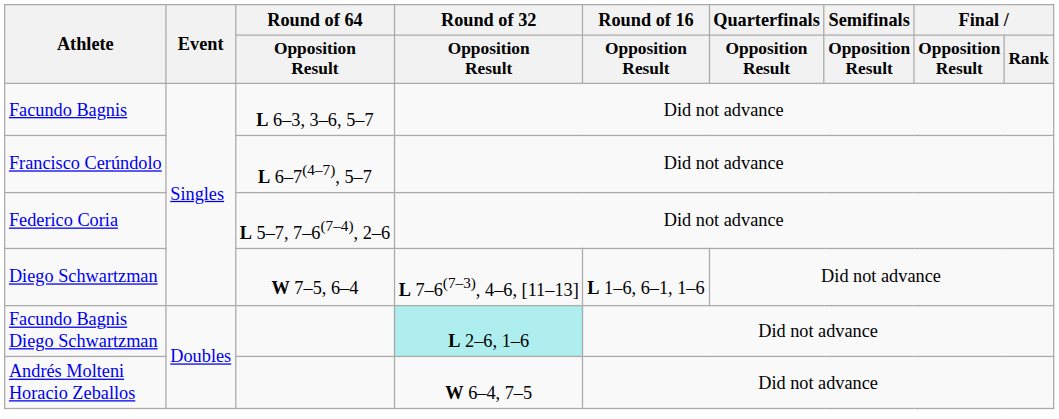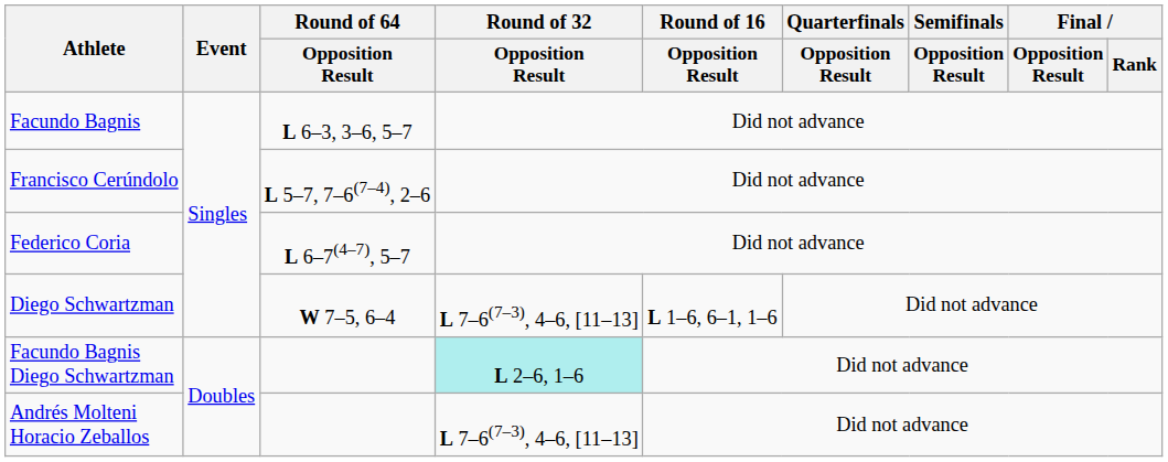 <table class="wikitable" style="font-size:90%;">
 <tr>
 <th rowspan=2>Athlete</th>
 <th rowspan=2>Event</th>
 <th>Round of 64</th>
 <th>Round of 32</th>
 <th>Round of 16</th>
 <th>Quarterfinals</th>
 <th>Semifinals</th>
 <th colspan=2>Final / </th>
 </tr>
 <tr style="font-size:95%">
 <th>Opposition<br>Result</th>
 <th>Opposition<br>Result</th>
 <th>Opposition<br>Result</th>
 <th>Opposition<br>Result</th>
 <th>Opposition<br>Result</th>
 <th>Opposition<br>Result</th>
 <th>Rank</th>
 </tr>
 <tr align=center>
 <td align=left><a href='#'>Facundo Bagnis</a></td>
 <td align=left rowspan="4"><a href='#'>Singles</a></td>
 <td><br><strong>L</strong> 6–3, 3–6, 5–7</td>
 <td colspan=6>Did not advance</td>
 </tr>
 <tr align=center>
 <td align=left><a href='#'>Francisco Cerúndolo</a></td>
-<td><br><strong>L</strong> 6–7<sup>(4–7)</sup>, 5–7</td>
+<td><br><strong>L</strong> 5–7, 7–6<sup>(7–4)</sup>, 2–6</td>
 <td colspan=6>Did not advance</td>
 </tr>
 <tr align=center>
 <td align=left><a href='#'>Federico Coria</a></td>
-<td><br><strong>L</strong> 5–7, 7–6<sup>(7–4)</sup>, 2–6</td>
+<td><br><strong>L</strong> 6–7<sup>(4–7)</sup>, 5–7</td>
 <td colspan=6>Did not advance</td>
 </tr>
 <tr align=center>
 <td align=left><a href='#'>Diego Schwartzman</a></td>
 <td><br><strong>W</strong> 7–5, 6–4</td>
 <td><br><strong>L</strong> 7–6<sup>(7–3)</sup>, 4–6, [11–13]</td>
 <td><br><strong>L</strong> 1–6, 6–1, 1–6</td>
 <td colspan=4>Did not advance</td>
 </tr>
 <tr align=center>
 <td align=left><a href='#'>Facundo Bagnis</a><br><a href='#'>Diego Schwartzman</a></td>
 <td align=left rowspan="2"><a href='#'>Doubles</a></td>
 <td></td>
 <td style="background: paleturquoise;"><br><strong>L</strong> 2–6, 1–6</td>
 <td colspan=5>Did not advance</td>
 </tr>
 <tr align=center>
 <td align=left><a href='#'>Andrés Molteni</a><br><a href='#'>Horacio Zeballos</a></td>
 <td></td>
-<td><br><strong>W</strong> 6–4, 7–5</td>
+<td><br><strong>L</strong> 7–6<sup>(7–3)</sup>, 4–6, [11–13]</td>
 <td colspan=5>Did not advance</td>
 </tr>
 </table>
